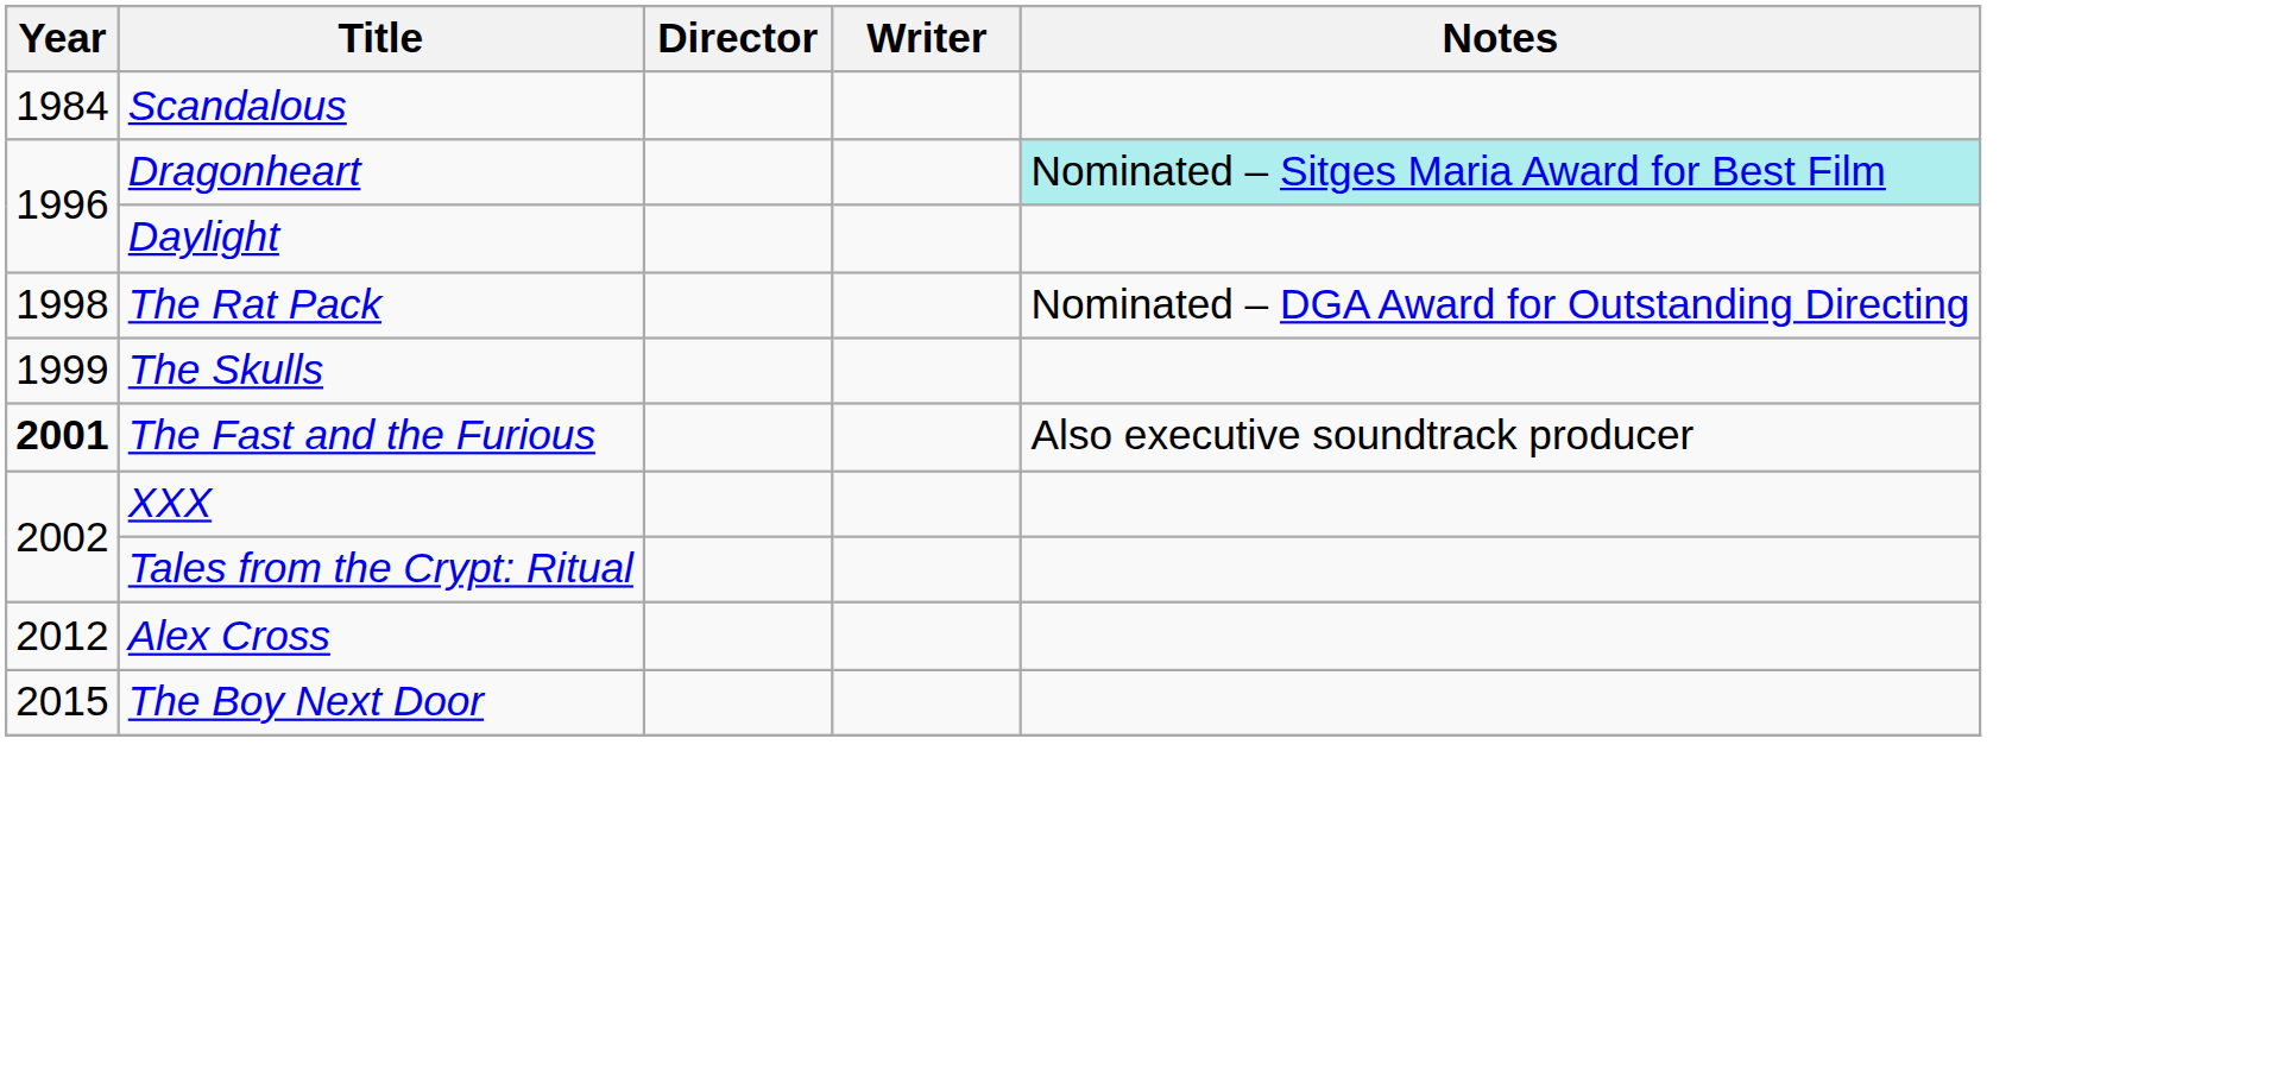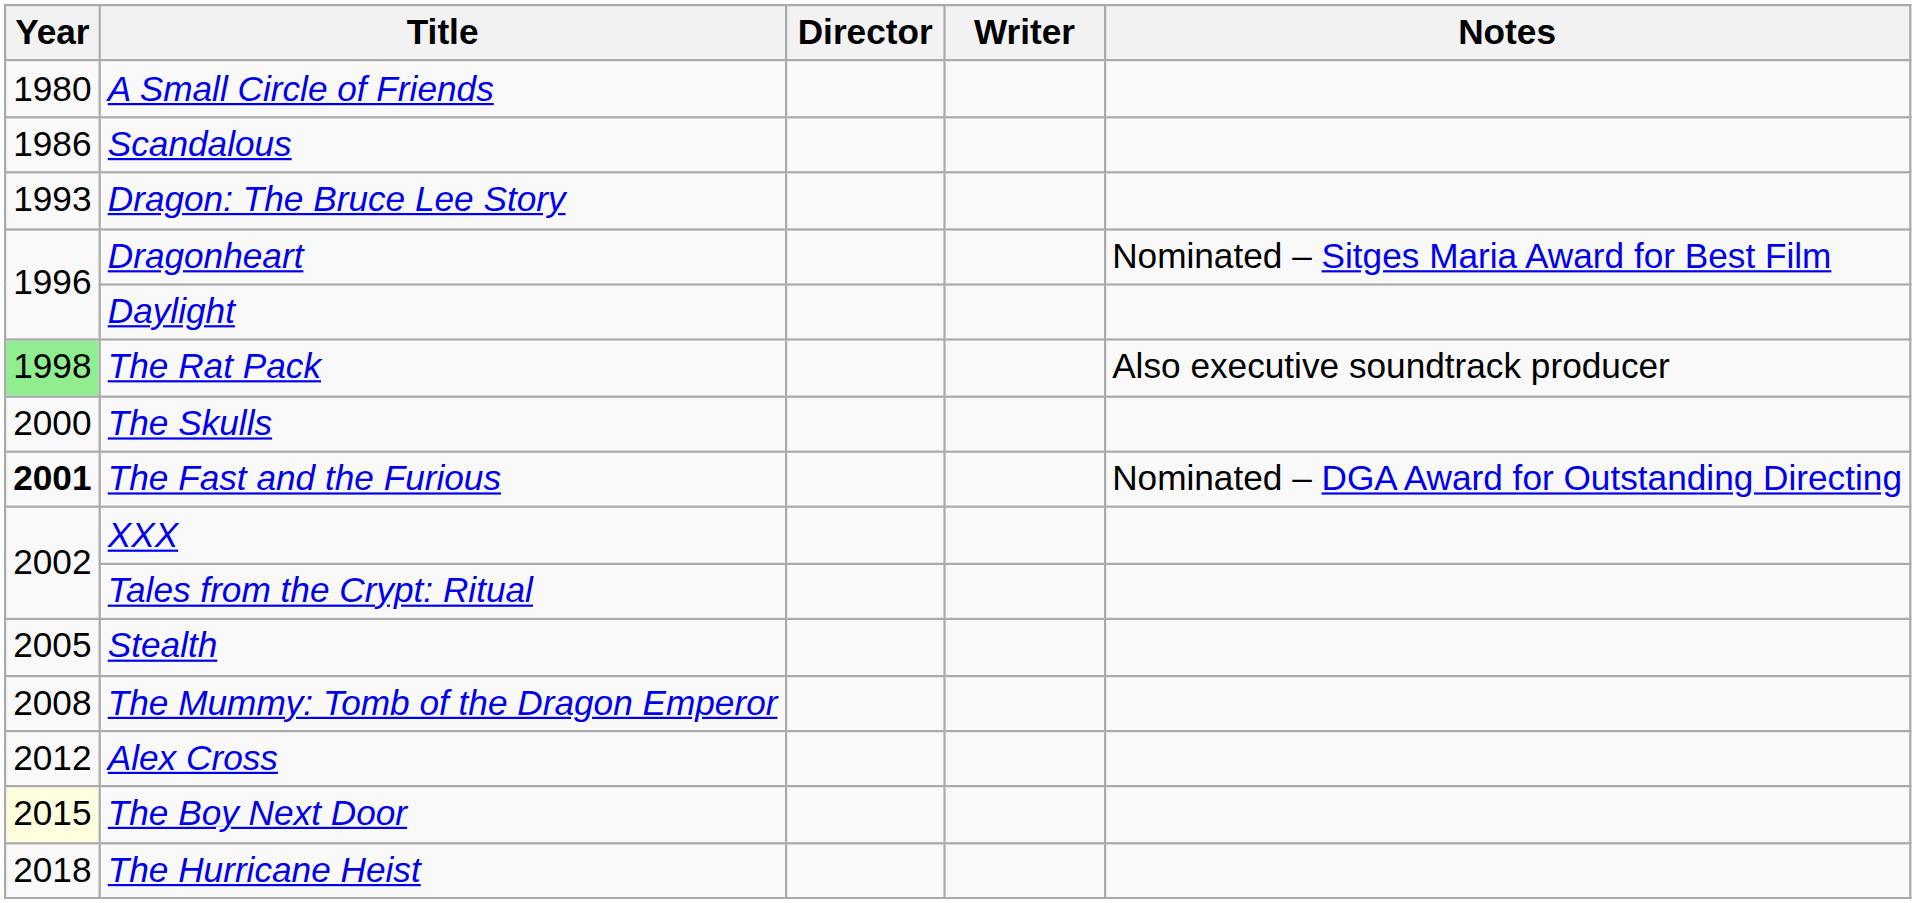 <table class="wikitable">
 <tr>
 <th>Year</th>
 <th>Title</th>
 <th width="65">Director</th>
 <th width="65">Writer</th>
 <th>Notes</th>
 </tr>
 <tr>
-<td>1984</td>
+<td>1980</td>
+<td><em><a href='#'>A Small Circle of Friends</a></em></td>
+<td></td>
+<td></td>
+<td></td>
+</tr>
+<tr>
+<td>1986</td>
 <td><em><a href='#'>Scandalous</a></em></td>
+<td></td>
+<td></td>
+<td></td>
+</tr>
+<tr>
+<td>1993</td>
+<td><em><a href='#'>Dragon: The Bruce Lee Story</a></em></td>
 <td></td>
 <td></td>
 <td></td>
 </tr>
 <tr>
 <td rowspan=2>1996</td>
 <td><em><a href='#'>Dragonheart</a></em></td>
 <td></td>
 <td></td>
-<td style="background: paleturquoise;">Nominated – <a href='#'>Sitges Maria Award for Best Film</a></td>
+<td>Nominated – <a href='#'>Sitges Maria Award for Best Film</a></td>
 </tr>
 <tr>
 <td><em><a href='#'>Daylight</a></em></td>
 <td></td>
 <td></td>
 <td></td>
 </tr>
 <tr>
-<td>1998</td>
+<td style="background: lightgreen;">1998</td>
 <td><em><a href='#'>The Rat Pack</a></em></td>
 <td></td>
 <td></td>
-<td>Nominated – <a href='#'>DGA Award for Outstanding Directing</a></td>
+<td>Also executive soundtrack producer</td>
 </tr>
 <tr>
-<td>1999</td>
+<td>2000</td>
 <td><em><a href='#'>The Skulls</a></em></td>
 <td></td>
 <td></td>
 <td></td>
 </tr>
 <tr>
 <td><strong>2001</strong></td>
 <td><em><a href='#'>The Fast and the Furious</a></em></td>
 <td></td>
 <td></td>
-<td>Also executive soundtrack producer</td>
+<td>Nominated – <a href='#'>DGA Award for Outstanding Directing</a></td>
 </tr>
 <tr>
 <td rowspan=2>2002</td>
 <td><em><a href='#'>XXX</a></em></td>
 <td></td>
 <td></td>
 <td></td>
 </tr>
 <tr>
 <td><em><a href='#'>Tales from the Crypt: Ritual</a></em></td>
 <td></td>
 <td></td>
 <td></td>
 </tr>
 <tr>
+<td>2005</td>
+<td><em><a href='#'>Stealth</a></em></td>
+<td></td>
+<td></td>
+<td></td>
+</tr>
+<tr>
+<td>2008</td>
+<td><em><a href='#'>The Mummy: Tomb of the Dragon Emperor</a></em></td>
+<td></td>
+<td></td>
+<td></td>
+</tr>
+<tr>
 <td>2012</td>
 <td><em><a href='#'>Alex Cross</a></em></td>
 <td></td>
 <td></td>
 <td></td>
 </tr>
 <tr>
-<td>2015</td>
+<td style="background: lightyellow;">2015</td>
 <td><em><a href='#'>The Boy Next Door</a></em></td>
+<td></td>
+<td></td>
+<td></td>
+</tr>
+<tr>
+<td>2018</td>
+<td><em><a href='#'>The Hurricane Heist</a></em></td>
 <td></td>
 <td></td>
 <td></td>
 </tr>
 <tr>
 </tr>
 </table>
